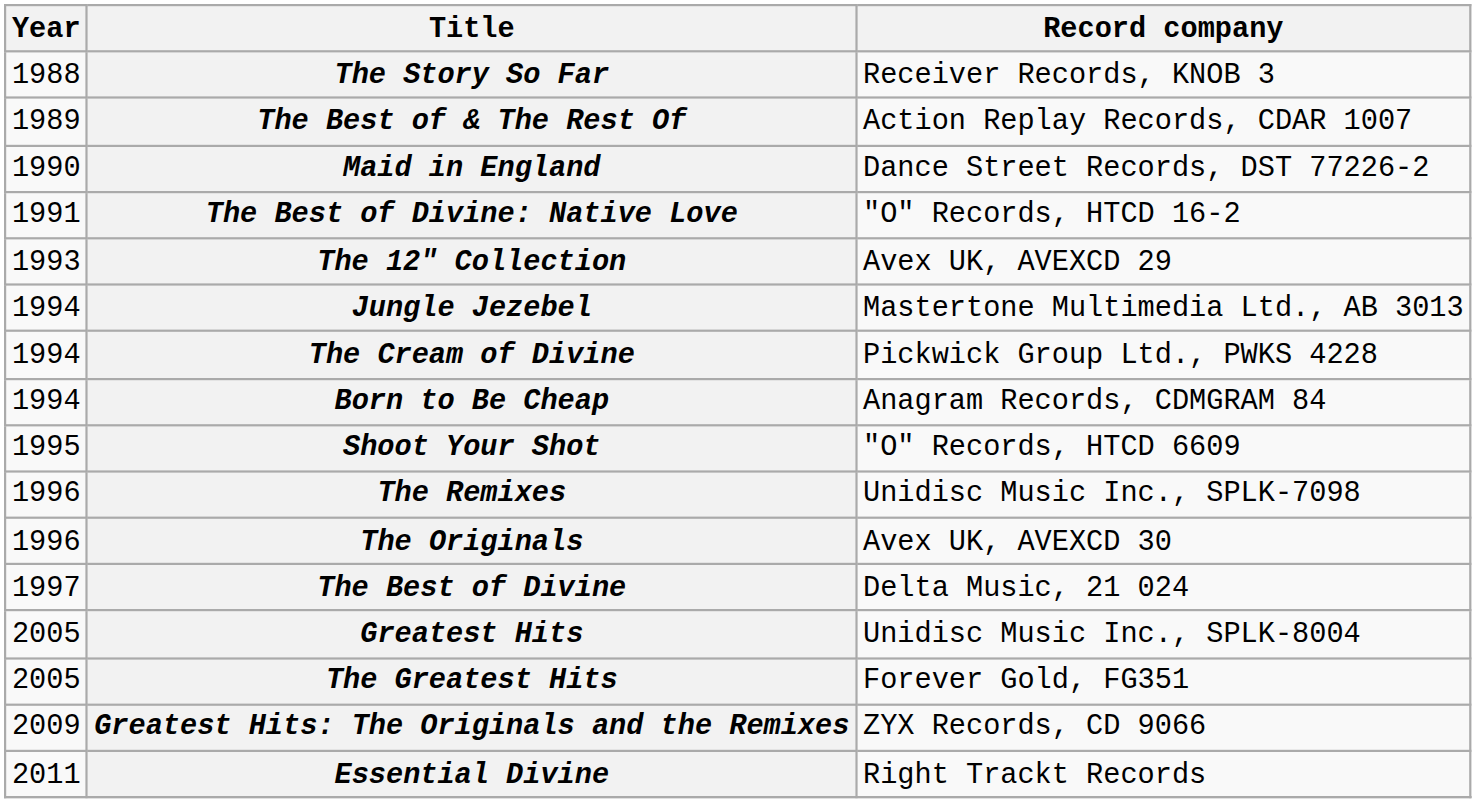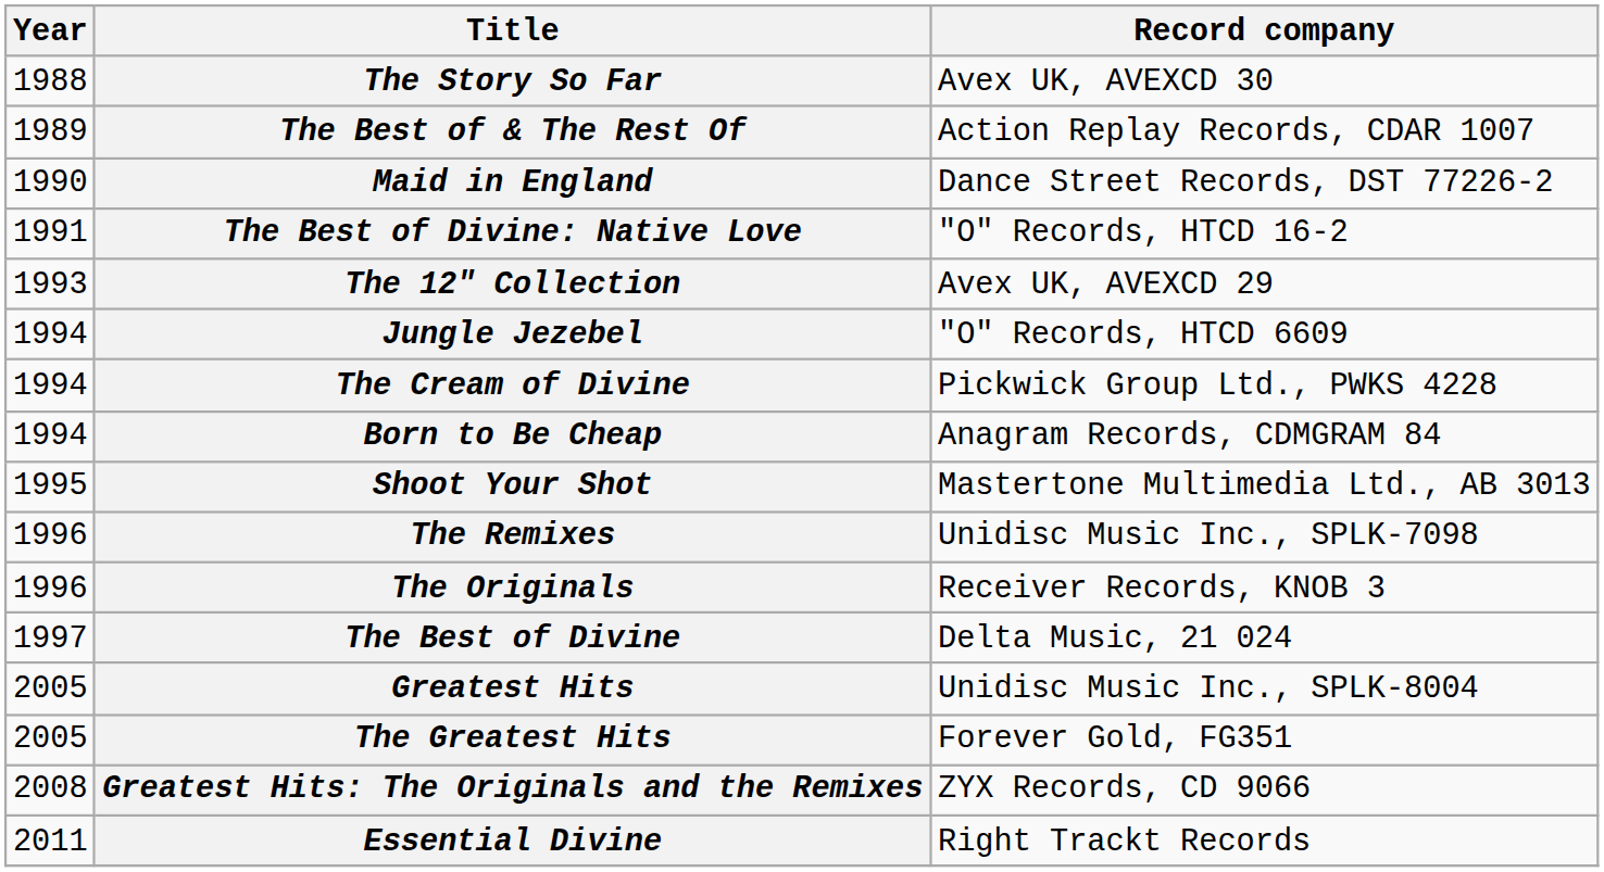 <table class="wikitable plainrowheaders">
 <tr>
 <th scope="col">Year</th>
 <th scope="col">Title</th>
 <th scope="col">Record company</th>
 </tr>
 <tr>
 <td>1988</td>
 <th scope="row"><em>The Story So Far</em></th>
-<td>Receiver Records, KNOB 3</td>
+<td>Avex UK, AVEXCD 30</td>
 </tr>
 <tr>
 <td>1989</td>
 <th scope="row"><em>The Best of & The Rest Of</em></th>
 <td>Action Replay Records, CDAR 1007</td>
 </tr>
 <tr>
 <td>1990</td>
 <th scope="row"><em>Maid in England</em></th>
 <td>Dance Street Records, DST 77226-2</td>
 </tr>
 <tr>
 <td>1991</td>
 <th scope="row"><em>The Best of Divine: Native Love</em></th>
 <td>"O" Records, HTCD 16-2</td>
 </tr>
 <tr>
 <td>1993</td>
 <th scope="row"><em>The 12" Collection</em></th>
 <td>Avex UK, AVEXCD 29</td>
 </tr>
 <tr>
 <td>1994</td>
 <th scope="row"><em>Jungle Jezebel</em></th>
-<td>Mastertone Multimedia Ltd., AB 3013</td>
+<td>"O" Records, HTCD 6609</td>
 </tr>
 <tr>
 <td>1994</td>
 <th scope="row"><em>The Cream of Divine</em></th>
 <td>Pickwick Group Ltd., PWKS 4228</td>
 </tr>
 <tr>
 <td>1994</td>
 <th scope="row"><em>Born to Be Cheap</em></th>
 <td>Anagram Records, CDMGRAM 84</td>
 </tr>
 <tr>
 <td>1995</td>
 <th scope="row"><em>Shoot Your Shot</em></th>
-<td>"O" Records, HTCD 6609</td>
+<td>Mastertone Multimedia Ltd., AB 3013</td>
 </tr>
 <tr>
 <td>1996</td>
 <th scope="row"><em>The Remixes</em></th>
 <td>Unidisc Music Inc., SPLK-7098</td>
 </tr>
 <tr>
 <td>1996</td>
 <th scope="row"><em>The Originals</em></th>
-<td>Avex UK, AVEXCD 30</td>
+<td>Receiver Records, KNOB 3</td>
 </tr>
 <tr>
 <td>1997</td>
 <th scope="row"><em>The Best of Divine</em></th>
 <td>Delta Music, 21 024</td>
 </tr>
 <tr>
 <td>2005</td>
 <th scope="row"><em>Greatest Hits</em></th>
 <td>Unidisc Music Inc., SPLK-8004</td>
 </tr>
 <tr>
 <td>2005</td>
 <th scope="row"><em>The Greatest Hits</em></th>
 <td>Forever Gold, FG351</td>
 </tr>
 <tr>
-<td>2009</td>
+<td>2008</td>
 <th scope="row"><em>Greatest Hits: The Originals and the Remixes</em></th>
 <td>ZYX Records, CD 9066</td>
 </tr>
 <tr>
 <td>2011</td>
 <th scope="row"><em>Essential Divine</em></th>
 <td>Right Trackt Records</td>
 </tr>
 <tr>
 </tr>
 </table>
